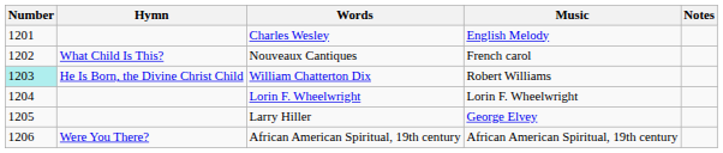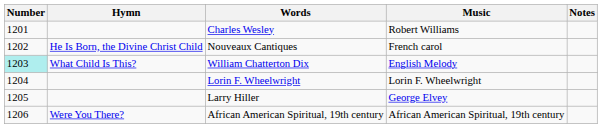 <table class="wikitable mw-collapsible ">
 <tr>
 <th>Number</th>
 <th>Hymn</th>
 <th>Words</th>
 <th>Music</th>
 <th>Notes</th>
 </tr>
 <tr>
 <td>1201</td>
 <td></td>
 <td><a href='#'>Charles Wesley</a></td>
-<td><a href='#'>English Melody</a></td>
+<td>Robert Williams</td>
 </tr>
 <tr>
 <td>1202</td>
-<td><a href='#'>What Child Is This?</a></td>
+<td><a href='#'>He Is Born, the Divine Christ Child</a></td>
 <td>Nouveaux Cantiques</td>
 <td>French carol</td>
 <td></td>
 </tr>
 <tr>
 <td style="background: paleturquoise;">1203</td>
-<td><a href='#'>He Is Born, the Divine Christ Child</a></td>
+<td><a href='#'>What Child Is This?</a></td>
 <td><a href='#'>William Chatterton Dix</a></td>
-<td>Robert Williams</td>
+<td><a href='#'>English Melody</a></td>
 <td></td>
 </tr>
 <tr>
 <td>1204</td>
 <td></td>
 <td><a href='#'>Lorin F. Wheelwright</a></td>
 <td>Lorin F. Wheelwright</td>
 <td></td>
 </tr>
 <tr>
 <td>1205</td>
 <td></td>
 <td>Larry Hiller</td>
 <td><a href='#'>George Elvey</a></td>
 <td></td>
 </tr>
 <tr>
 <td>1206</td>
 <td><a href='#'>Were You There?</a></td>
 <td>African American Spiritual, 19th century</td>
 <td>African American Spiritual, 19th century</td>
 <td></td>
 </tr>
 </table>
